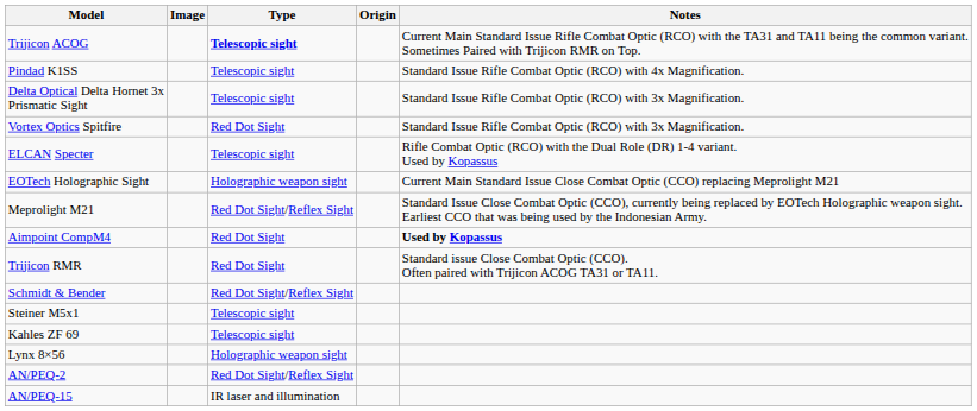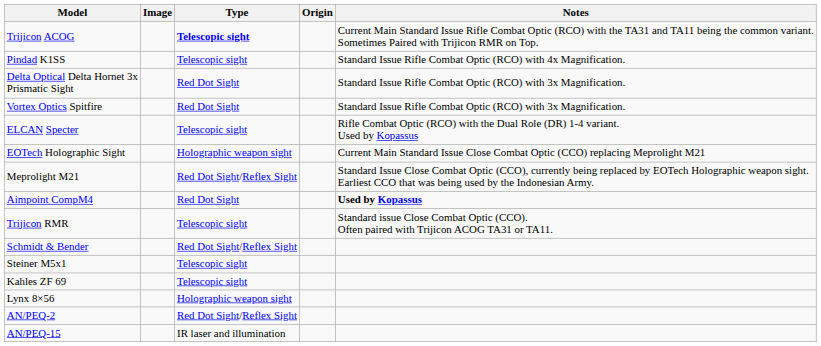 <table class="wikitable">
 <tr>
 <th>Model</th>
 <th>Image</th>
 <th>Type</th>
 <th>Origin</th>
 <th>Notes</th>
 </tr>
 <tr>
 <td><a href='#'>Trijicon</a> <a href='#'>ACOG</a></td>
 <td></td>
 <td><strong><a href='#'>Telescopic sight</a></strong></td>
 <td></td>
 <td>Current Main Standard Issue Rifle Combat Optic (RCO) with the TA31 and TA11 being the common variant.<br>Sometimes Paired with Trijicon RMR on Top.</td>
 </tr>
 <tr>
 <td><a href='#'>Pindad</a> K1SS</td>
 <td></td>
 <td><a href='#'>Telescopic sight</a></td>
 <td></td>
 <td>Standard Issue Rifle Combat Optic (RCO) with 4x Magnification.</td>
 </tr>
 <tr>
 <td><a href='#'>Delta Optical</a> Delta Hornet 3x<br>Prismatic Sight</td>
 <td></td>
-<td><a href='#'>Telescopic sight</a></td>
+<td><a href='#'>Red Dot Sight</a></td>
 <td></td>
 <td>Standard Issue Rifle Combat Optic (RCO) with 3x Magnification.</td>
 </tr>
 <tr>
 <td><a href='#'>Vortex Optics</a> Spitfire</td>
 <td></td>
 <td><a href='#'>Red Dot Sight</a></td>
 <td></td>
 <td>Standard Issue Rifle Combat Optic (RCO) with 3x Magnification.</td>
 </tr>
 <tr>
 <td><a href='#'>ELCAN</a> <a href='#'>Specter</a></td>
 <td></td>
 <td><a href='#'>Telescopic sight</a></td>
 <td></td>
 <td>Rifle Combat Optic (RCO) with the Dual Role (DR) 1-4 variant.<br>Used by <a href='#'>Kopassus</a></td>
 </tr>
 <tr>
 <td><a href='#'>EOTech</a> Holographic Sight</td>
 <td><br></td>
 <td><a href='#'>Holographic weapon sight</a></td>
 <td></td>
 <td>Current Main Standard Issue Close Combat Optic (CCO) replacing Meprolight M21</td>
 </tr>
 <tr>
 <td>Meprolight M21</td>
 <td></td>
 <td><a href='#'>Red Dot Sight</a>/<a href='#'>Reflex Sight</a></td>
 <td></td>
 <td>Standard Issue Close Combat Optic (CCO), currently being replaced by EOTech Holographic weapon sight.<br>Earliest CCO that was being used by the Indonesian Army.</td>
 </tr>
 <tr>
 <td><a href='#'>Aimpoint CompM4</a></td>
 <td></td>
 <td><a href='#'>Red Dot Sight</a></td>
 <td></td>
 <td><strong>Used by <a href='#'>Kopassus</a></strong></td>
 </tr>
 <tr>
 <td><a href='#'>Trijicon</a> RMR</td>
 <td></td>
-<td><a href='#'>Red Dot Sight</a></td>
+<td><a href='#'>Telescopic sight</a></td>
 <td></td>
 <td>Standard issue Close Combat Optic (CCO).<br>Often paired with Trijicon ACOG TA31 or TA11.</td>
 </tr>
 <tr>
 <td><a href='#'>Schmidt & Bender</a></td>
 <td></td>
 <td><a href='#'>Red Dot Sight</a>/<a href='#'>Reflex Sight</a></td>
 <td></td>
 <td></td>
 </tr>
 <tr>
 <td>Steiner M5x1</td>
 <td></td>
 <td><a href='#'>Telescopic sight</a></td>
 <td></td>
 <td></td>
 </tr>
 <tr>
 <td>Kahles ZF 69</td>
 <td></td>
 <td><a href='#'>Telescopic sight</a></td>
 <td></td>
 <td></td>
 </tr>
 <tr>
 <td>Lynx 8×56</td>
 <td></td>
 <td><a href='#'>Holographic weapon sight</a></td>
 <td></td>
 <td></td>
 </tr>
 <tr>
 <td><a href='#'>AN/PEQ-2</a></td>
 <td></td>
 <td><a href='#'>Red Dot Sight</a>/<a href='#'>Reflex Sight</a></td>
 <td></td>
 <td></td>
 </tr>
 <tr>
 <td><a href='#'>AN/PEQ-15</a></td>
 <td></td>
 <td>IR laser and illumination</td>
 <td></td>
 <td></td>
 </tr>
 </table>
